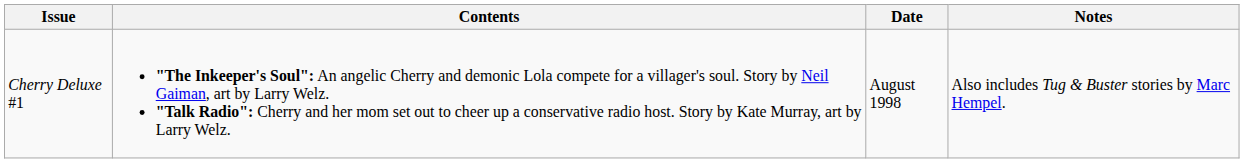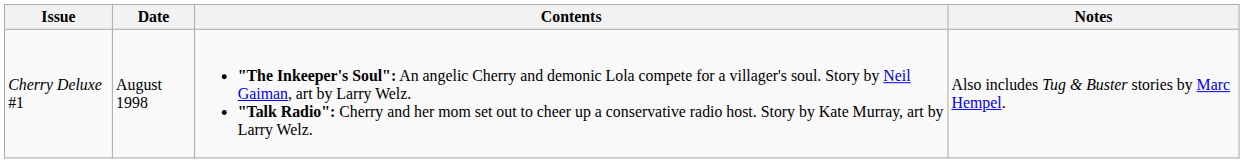 <table class="wikitable mw-collapsible mw-collapsed width="75%">
 <tr>
 <th>Issue</th>
+<th>Date</th>
 <th>Contents</th>
-<th>Date</th>
 <th>Notes</th>
 </tr>
 <tr>
 <td><em>Cherry Deluxe</em> #1</td>
+<td>August 1998</td>
 <td><br><ul><li><strong>"The Inkeeper's Soul":</strong> An angelic Cherry and demonic Lola compete for a villager's soul. Story by <a href='#'>Neil Gaiman</a>, art by Larry Welz.</li><li><strong>"Talk Radio":</strong> Cherry and her mom set out to cheer up a conservative radio host. Story by Kate Murray, art by Larry Welz.</li></ul></td>
-<td>August 1998</td>
 <td>Also includes <em>Tug & Buster</em> stories by <a href='#'>Marc Hempel</a>.</td>
 </tr>
 </table>
